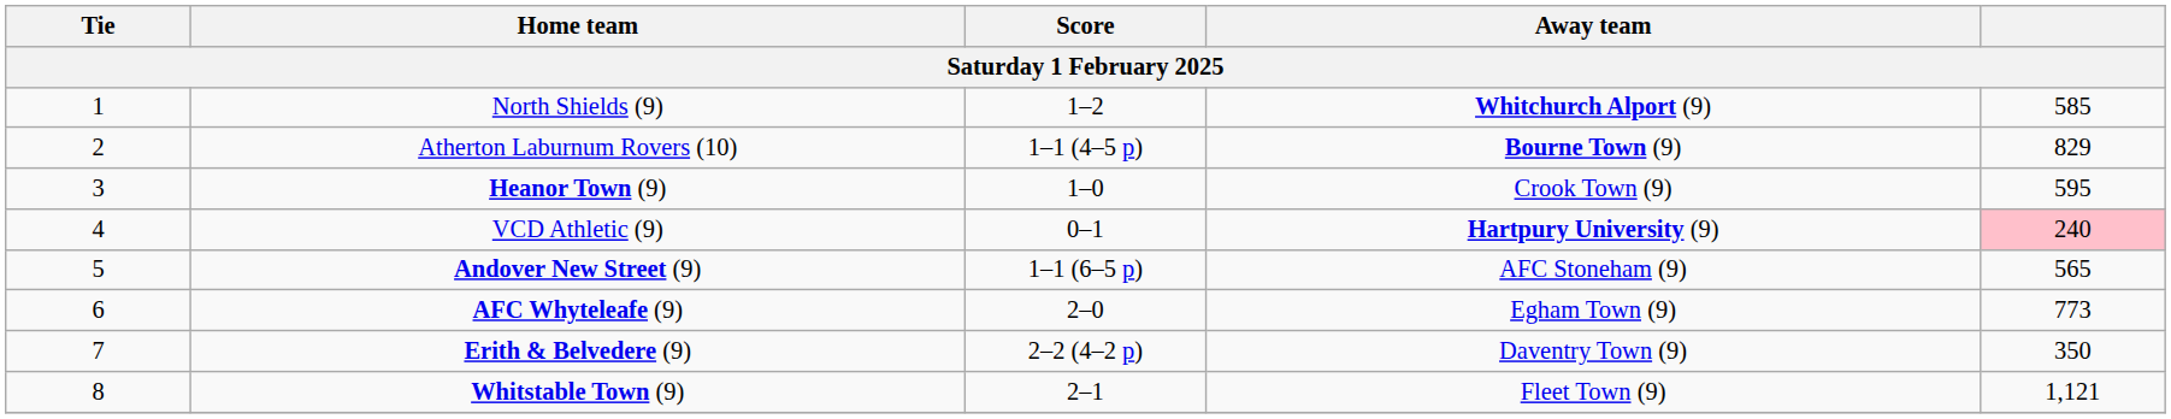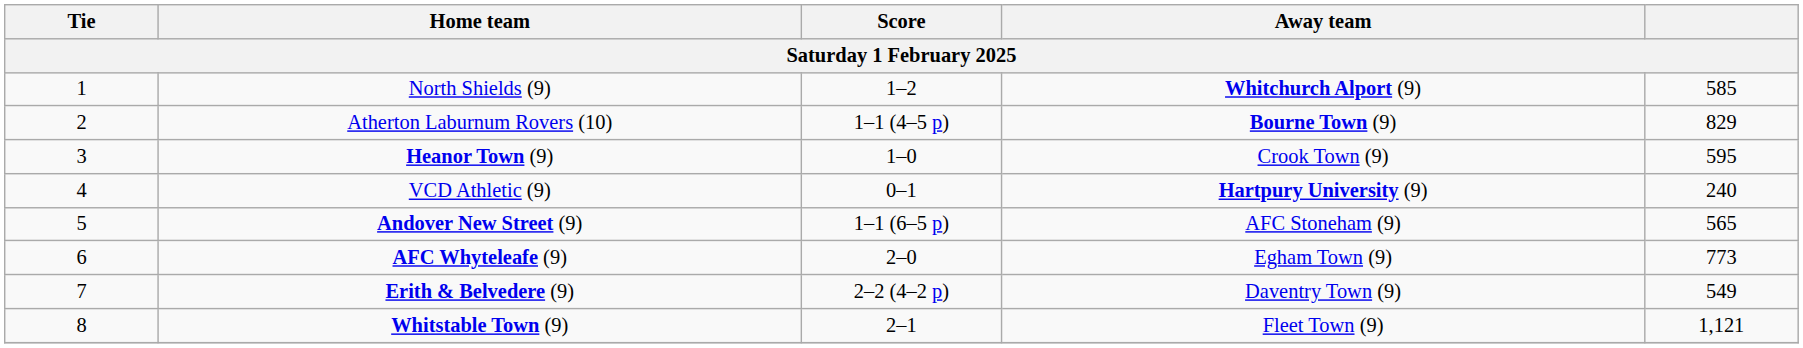 <table class="wikitable" style="text-align:center; font-size:90%; width:100%">
 <tr>
 <th scope="col" style="width:  8.43%;">Tie</th>
 <th scope="col" style="width: 35.29%;">Home team</th>
 <th scope="col" style="width: 11.00%;">Score</th>
 <th scope="col" style="width: 35.29%;">Away team</th>
 <th scope="col" style="width:  8.43%;"></th>
 </tr>
 <tr>
 <th colspan="5">Saturday 1 February 2025</th>
 </tr>
 <tr>
 <td>1</td>
 <td><a href='#'>North Shields</a> (9)</td>
 <td>1–2</td>
 <td><strong><a href='#'>Whitchurch Alport</a></strong> (9)</td>
 <td>585</td>
 </tr>
 <tr>
 <td>2</td>
 <td><a href='#'>Atherton Laburnum Rovers</a> (10)</td>
 <td>1–1 (4–5 <a href='#'>p</a>)</td>
 <td><strong><a href='#'>Bourne Town</a></strong> (9)</td>
 <td>829</td>
 </tr>
 <tr>
 <td>3</td>
 <td><strong><a href='#'>Heanor Town</a></strong> (9)</td>
 <td>1–0</td>
 <td><a href='#'>Crook Town</a> (9)</td>
 <td>595</td>
 </tr>
 <tr>
 <td>4</td>
 <td><a href='#'>VCD Athletic</a> (9)</td>
 <td>0–1</td>
 <td><strong><a href='#'>Hartpury University</a></strong> (9)</td>
-<td style="background: pink;">240</td>
+<td>240</td>
 </tr>
 <tr>
 <td>5</td>
 <td><strong><a href='#'>Andover New Street</a></strong> (9)</td>
 <td>1–1 (6–5 <a href='#'>p</a>)</td>
 <td><a href='#'>AFC Stoneham</a> (9)</td>
 <td>565</td>
 </tr>
 <tr>
 <td>6</td>
 <td><strong><a href='#'>AFC Whyteleafe</a></strong> (9)</td>
 <td>2–0</td>
 <td><a href='#'>Egham Town</a> (9)</td>
 <td>773</td>
 </tr>
 <tr>
 <td>7</td>
 <td><strong><a href='#'>Erith & Belvedere</a></strong> (9)</td>
 <td>2–2 (4–2 <a href='#'>p</a>)</td>
 <td><a href='#'>Daventry Town</a> (9)</td>
-<td>350</td>
+<td>549</td>
 </tr>
 <tr>
 <td>8</td>
 <td><strong><a href='#'>Whitstable Town</a></strong> (9)</td>
 <td>2–1</td>
 <td><a href='#'>Fleet Town</a> (9)</td>
 <td>1,121</td>
 </tr>
 <tr>
 </tr>
 </table>
